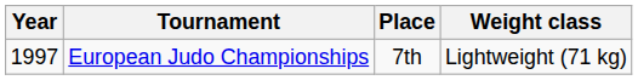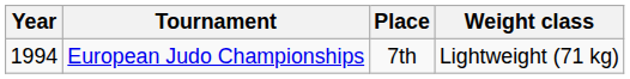 <table class=wikitable>
 <tr>
 <th>Year</th>
 <th>Tournament</th>
 <th>Place</th>
 <th>Weight class</th>
 </tr>
 <tr>
-<td>1997</td>
+<td>1994</td>
 <td><a href='#'>European Judo Championships</a></td>
 <td align="center">7th</td>
 <td>Lightweight (71 kg)</td>
 </tr>
 </table>
